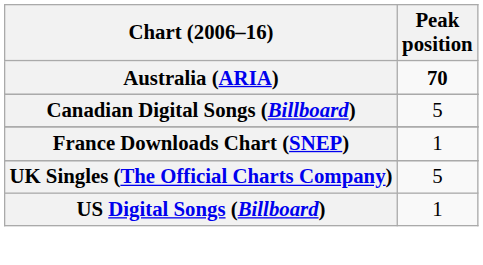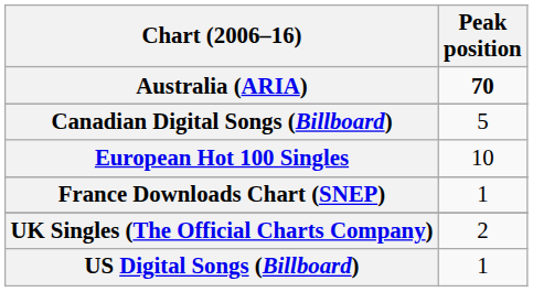 <table class="wikitable sortable plainrowheaders" style="text-align:center;">
 <tr>
 <th>Chart (2006–16)</th>
 <th>Peak<br>position</th>
 </tr>
 <tr>
 <th scope="row">Australia (<a href='#'>ARIA</a>)</th>
 <td style="text-align:center;"><strong>70</strong></td>
 </tr>
 <tr>
 </tr>
 <tr>
 <th scope="row">Canadian Digital Songs (<em><a href='#'>Billboard</a></em>)</th>
 <td>5</td>
+</tr>
+<tr>
+<th scope="row"><a href='#'>European Hot 100 Singles</a></th>
+<td>10</td>
 </tr>
 <tr>
 </tr>
 <tr>
 <th scope="row">France Downloads Chart (<a href='#'>SNEP</a>)</th>
 <td>1</td>
 </tr>
 <tr>
 </tr>
 <tr>
 </tr>
 <tr>
 </tr>
 <tr>
 </tr>
 <tr>
 </tr>
 <tr>
 </tr>
 <tr>
 </tr>
 <tr>
 </tr>
 <tr>
 <th scope="row">UK Singles (<a href='#'>The Official Charts Company</a>)</th>
-<td>5</td>
+<td>2</td>
 </tr>
 <tr>
 <th scope="row">US <a href='#'>Digital Songs</a> (<em><a href='#'>Billboard</a></em>)</th>
 <td>1</td>
 </tr>
 </table>
